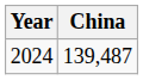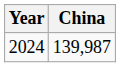 <table class="wikitable">
 <tr>
 <th>Year</th>
 <th>China</th>
 </tr>
 <tr>
 <td>2024</td>
-<td>139,487</td>
+<td>139,987</td>
 </tr>
 </table>
